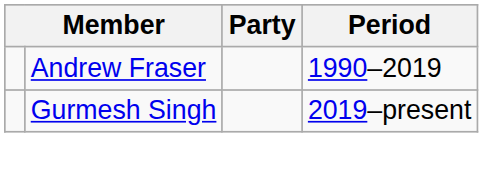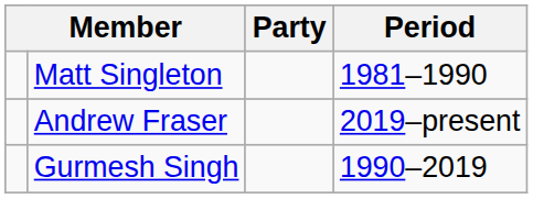 <table class="wikitable">
 <tr>
 <th colspan="2">Member</th>
 <th>Party</th>
 <th>Period</th>
 </tr>
 <tr>
 <td> </td>
+<td><a href='#'>Matt Singleton</a></td>
+<td></td>
+<td><a href='#'>1981</a>–1990</td>
+</tr>
+<tr>
+<td> </td>
 <td><a href='#'>Andrew Fraser</a></td>
 <td></td>
-<td><a href='#'>1990</a>–2019</td>
+<td><a href='#'>2019</a>–present</td>
 </tr>
 <tr>
 <td> </td>
 <td><a href='#'>Gurmesh Singh</a></td>
 <td></td>
-<td><a href='#'>2019</a>–present</td>
+<td><a href='#'>1990</a>–2019</td>
 </tr>
 </table>
